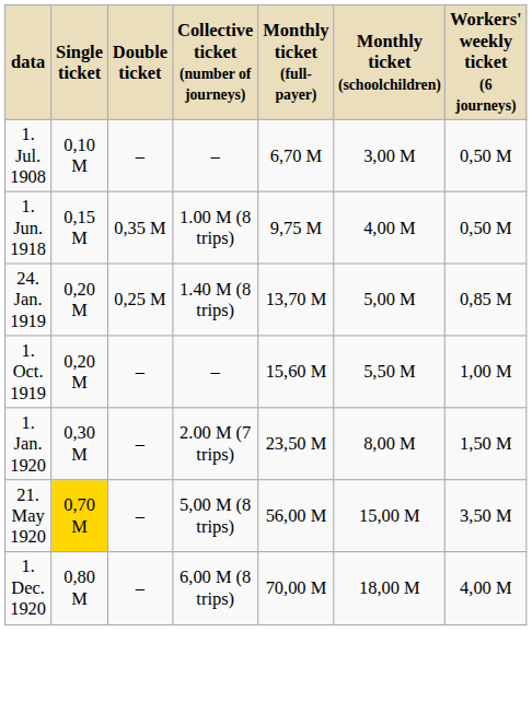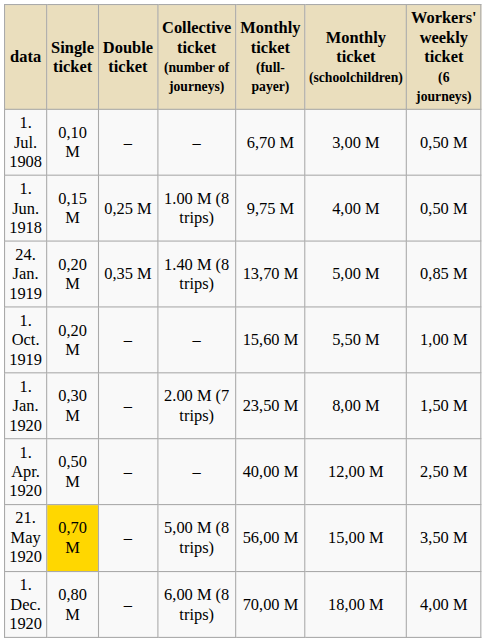 <table class="wikitable float-right" style="font-size:95%; text-align:center;" width="50%">
 <tr>
 <th style="background:#EADEBD;">data</th>
 <th style="background:#EADEBD;">Single ticket</th>
 <th style="background:#EADEBD;">Double ticket</th>
 <th style="background:#EADEBD;">Collective ticket<br><small>(number of journeys)</small></th>
 <th style="background:#EADEBD;">Monthly ticket<br><small>(full-payer)</small></th>
 <th style="background:#EADEBD;">Monthly ticket<br><small>(schoolchildren)</small></th>
 <th style="background:#EADEBD;">Workers' <br>weekly ticket<br><small>(6 journeys)</small></th>
 </tr>
 <tr>
 <td>1. Jul. 1908</td>
 <td>0,10 M</td>
 <td>–</td>
 <td>–</td>
 <td>6,70 M</td>
 <td>3,00 M</td>
 <td>0,50 M</td>
 </tr>
 <tr>
 <td>1. Jun. 1918</td>
 <td>0,15 M</td>
-<td>0,35 M</td>
+<td>0,25 M</td>
 <td>1.00 M (8 trips)</td>
 <td>9,75 M</td>
 <td>4,00 M</td>
 <td>0,50 M</td>
 </tr>
 <tr>
 <td>24. Jan. 1919</td>
 <td>0,20 M</td>
-<td>0,25 M</td>
+<td>0,35 M</td>
 <td>1.40 M (8 trips)</td>
 <td>13,70 M</td>
 <td>5,00 M</td>
 <td>0,85 M</td>
 </tr>
 <tr>
 <td>1. Oct. 1919</td>
 <td>0,20 M</td>
 <td>–</td>
 <td>–</td>
 <td>15,60 M</td>
 <td>5,50 M</td>
 <td>1,00 M</td>
 </tr>
 <tr>
 <td>1. Jan. 1920</td>
 <td>0,30 M</td>
 <td>–</td>
 <td>2.00 M (7 trips)</td>
 <td>23,50 M</td>
 <td>8,00 M</td>
 <td>1,50 M</td>
 </tr>
 <tr>
+<td>1. Apr. 1920</td>
+<td>0,50 M</td>
+<td>–</td>
+<td>–</td>
+<td>40,00 M</td>
+<td>12,00 M</td>
+<td>2,50 M</td>
+</tr>
+<tr>
 <td>21. May 1920</td>
 <td style="background: gold;">0,70 M</td>
 <td>–</td>
 <td>5,00 M (8 trips)</td>
 <td>56,00 M</td>
 <td>15,00 M</td>
 <td>3,50 M</td>
 </tr>
 <tr>
 <td>1. Dec. 1920</td>
 <td>0,80 M</td>
 <td>–</td>
 <td>6,00 M (8 trips)</td>
 <td>70,00 M</td>
 <td>18,00 M</td>
 <td>4,00 M</td>
 </tr>
 </table>
